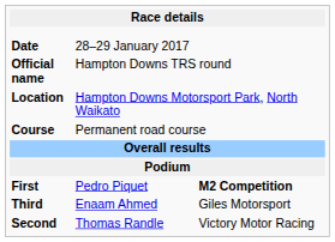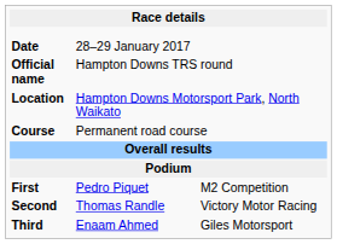 <table class="infobox" cellpadding="2" style="float:right; float:right; width:26em;">
 <tr>
 <th colspan="3" style="background:#efefef;">Race details</th>
 </tr>
 <tr>
 <td colspan="3" style="text-align:center;"></td>
 </tr>
 <tr>
 <td colspan="3" style="text-align:center;"></td>
 </tr>
 <tr>
 <td style="width: 20%;"><strong>Date</strong></td>
 <td>28–29 January 2017</td>
 </tr>
 <tr>
 <td><strong>Official name</strong></td>
 <td colspan=2>Hampton Downs TRS round</td>
 </tr>
 <tr>
 <td><strong>Location</strong></td>
 <td colspan=2><a href='#'>Hampton Downs Motorsport Park</a>, <a href='#'>North Waikato</a></td>
 </tr>
 <tr>
 <td><strong>Course</strong></td>
 <td colspan=2>Permanent road course<br></td>
 </tr>
 <tr>
 <td colspan="3" style="text-align:center; background:#9cf;"><strong>Overall results</strong></td>
 </tr>
 <tr>
 <th colspan="3" style="background:#efefef;">Podium</th>
 </tr>
 <tr>
 <td><strong>First</strong></td>
 <td> <a href='#'>Pedro Piquet</a></td>
-<td><strong>M2 Competition</strong></td>
+<td>M2 Competition</td>
+</tr>
+<tr>
+<td><strong>Second</strong></td>
+<td> <a href='#'>Thomas Randle</a></td>
+<td>Victory Motor Racing</td>
 </tr>
 <tr>
 <td><strong>Third</strong></td>
 <td> <a href='#'>Enaam Ahmed</a></td>
 <td>Giles Motorsport</td>
 </tr>
-<tr>
-<td><strong>Second</strong></td>
-<td> <a href='#'>Thomas Randle</a></td>
-<td>Victory Motor Racing</td>
-</tr>
 </table>
